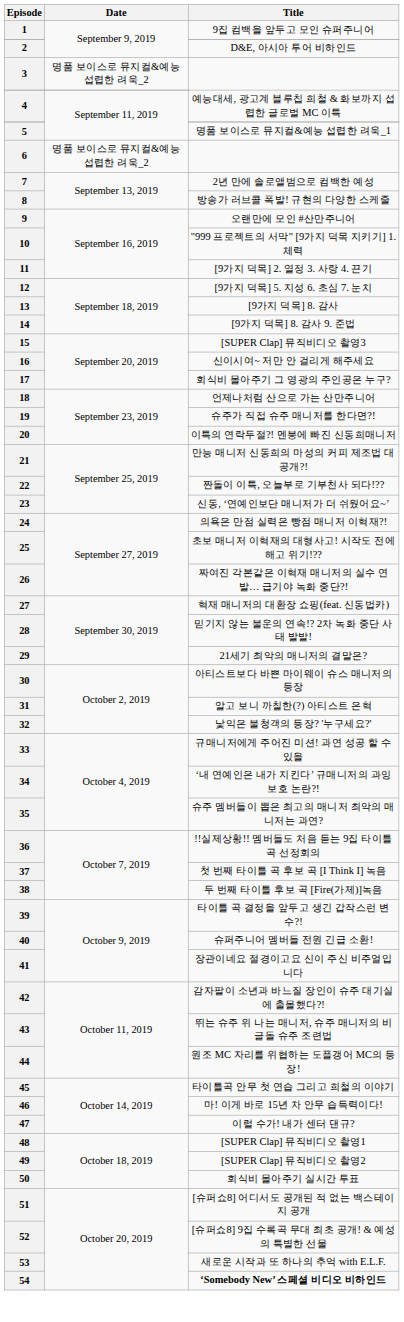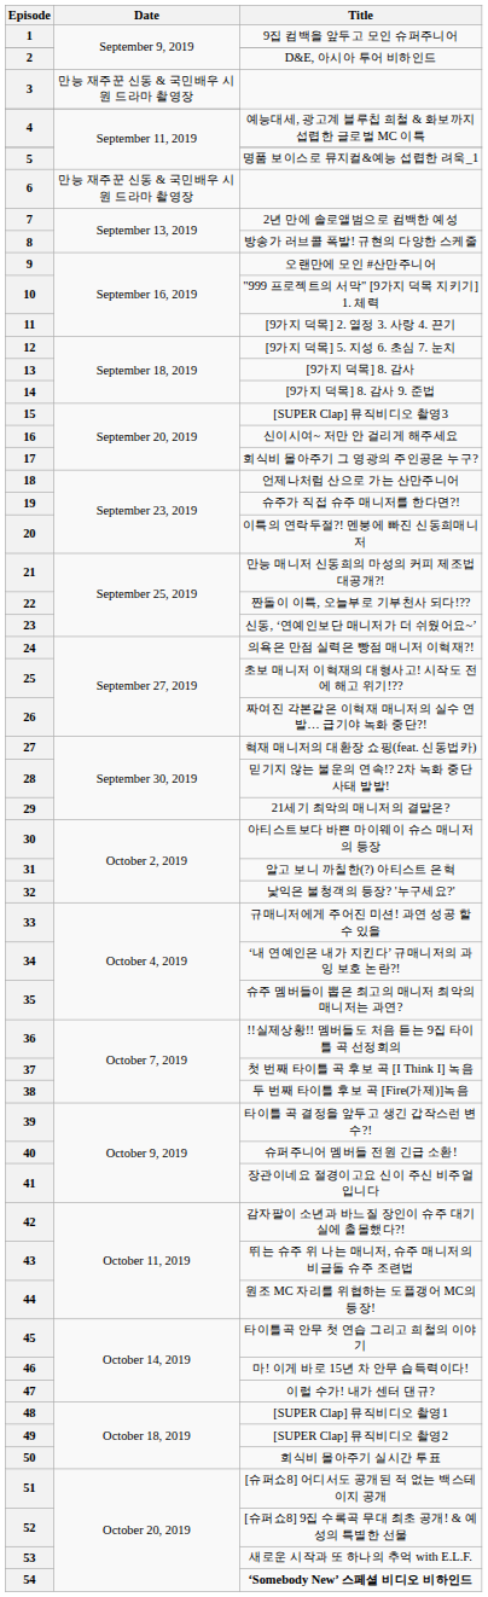 <table class="wikitable" style="text-align:center">
 <tr>
 <th>Episode</th>
 <th>Date</th>
 <th>Title</th>
 </tr>
 <tr>
 <th>1</th>
 <td rowspan="3">September 9, 2019</td>
 <td>9집 컴백을 앞두고 모인 슈퍼주니어</td>
 </tr>
 <tr>
 </tr>
 <tr>
 <th>2</th>
 <td>D&E, 아시아 투어 비하인드</td>
 </tr>
 <tr>
 <th>3</th>
-<td>명품 보이스로 뮤지컬&예능 섭렵한 려욱_2</td>
+<td>만능 재주꾼 신동 & 국민배우 시원 드라마 촬영장</td>
 </tr>
 <tr>
 </tr>
 <tr>
 <th>4</th>
 <td rowspan="3">September 11, 2019</td>
 <td>예능대세, 광고계 블루칩 희철 & 화보까지 섭렵한 글로벌 MC 이특</td>
 </tr>
 <tr>
 </tr>
 <tr>
 <th>5</th>
 <td>명품 보이스로 뮤지컬&예능 섭렵한 려욱_1</td>
 </tr>
 <tr>
 <th>6</th>
-<td>명품 보이스로 뮤지컬&예능 섭렵한 려욱_2</td>
+<td>만능 재주꾼 신동 & 국민배우 시원 드라마 촬영장</td>
 </tr>
 <tr>
 <th>7</th>
 <td rowspan="2">September 13, 2019</td>
 <td>2년 만에 솔로앨범으로 컴백한 예성</td>
 </tr>
 <tr>
 <th>8</th>
 <td>방송가 러브콜 폭발! 규현의 다양한 스케줄</td>
 </tr>
 <tr>
 <th>9</th>
 <td rowspan="3">September 16, 2019</td>
 <td>오랜만에 모인 #산만주니어</td>
 </tr>
 <tr>
 <th>10</th>
 <td>"999 프로젝트의 서막" [9가지 덕목 지키기] 1. 체력</td>
 </tr>
 <tr>
 <th>11</th>
 <td>[9가지 덕목] 2. 열정 3. 사랑 4. 끈기</td>
 </tr>
 <tr>
 <th>12</th>
 <td rowspan="3">September 18, 2019</td>
 <td>[9가지 덕목] 5. 지성 6. 초심 7. 눈치</td>
 </tr>
 <tr>
 <th>13</th>
 <td>[9가지 덕목] 8. 감사</td>
 </tr>
 <tr>
 <th>14</th>
 <td>[9가지 덕목] 8. 감사 9. 준법</td>
 </tr>
 <tr>
 <th>15</th>
 <td rowspan="3">September 20, 2019</td>
 <td>[SUPER Clap] 뮤직비디오 촬영3</td>
 </tr>
 <tr>
 <th>16</th>
 <td>신이시여~ 저만 안 걸리게 해주세요</td>
 </tr>
 <tr>
 <th>17</th>
 <td>회식비 몰아주기 그 영광의 주인공은 누구?</td>
 </tr>
 <tr>
 <th>18</th>
 <td rowspan="3">September 23, 2019</td>
 <td>언제나처럼 산으로 가는 산만주니어</td>
 </tr>
 <tr>
 <th>19</th>
 <td>슈주가 직접 슈주 매니저를 한다면?!</td>
 </tr>
 <tr>
 <th>20</th>
 <td>이특의 연락두절?! 멘붕에 빠진 신동희매니저</td>
 </tr>
 <tr>
 <th>21</th>
 <td rowspan = "3">September 25, 2019</td>
 <td>만능 매니저 신동희의 마성의 커피 제조법 대공개?!</td>
 </tr>
 <tr>
 <th>22</th>
 <td>짠돌이 이특, 오늘부로 기부천사 되다!??</td>
 </tr>
 <tr>
 <th>23</th>
 <td>신동, ‘연예인보단 매니저가 더 쉬웠어요~’</td>
 </tr>
 <tr>
 <th>24</th>
 <td rowspan="3">September 27, 2019</td>
 <td>의욕은 만점 실력은 빵점 매니저 이혁재?!</td>
 </tr>
 <tr>
 <th>25</th>
 <td>초보 매니저 이혁재의 대형사고! 시작도 전에 해고 위기!??</td>
 </tr>
 <tr>
 <th>26</th>
 <td>짜여진 각본같은 이혁재 매니저의 실수 연발… 급기야 녹화 중단?!</td>
 </tr>
 <tr>
 <th>27</th>
 <td rowspan = "3">September 30, 2019</td>
 <td>혁재 매니저의 대환장 쇼핑(feat. 신동법카)</td>
 </tr>
 <tr>
 <th>28</th>
 <td>믿기지 않는 불운의 연속!? 2차 녹화 중단 사태 발발!</td>
 </tr>
 <tr>
 <th>29</th>
 <td>21세기 최악의 매니저의 결말은?</td>
 </tr>
 <tr>
 <th>30</th>
 <td rowspan="3">October 2, 2019</td>
 <td>아티스트보다 바쁜 마이웨이 슈스 매니저의 등장</td>
 </tr>
 <tr>
 <th>31</th>
 <td>알고 보니 까칠한(?) 아티스트 은혁</td>
 </tr>
 <tr>
 <th>32</th>
 <td>낯익은 불청객의 등장? '누구세요?'</td>
 </tr>
 <tr>
 <th>33</th>
 <td rowspan="3">October 4, 2019</td>
 <td>규매니저에게 주어진 미션! 과연 성공 할 수 있을</td>
 </tr>
 <tr>
 <th>34</th>
 <td>‘내 연예인은 내가 지킨다’ 규매니저의 과잉 보호 논란?!</td>
 </tr>
 <tr>
 <th>35</th>
 <td>슈주 멤버들이 뽑은 최고의 매니저 최악의 매니저는 과연?</td>
 </tr>
 <tr>
 <th>36</th>
 <td rowspan="3">October 7, 2019</td>
 <td>!!실제상황!! 멤버들도 처음 듣는 9집 타이틀 곡 선정회의</td>
 </tr>
 <tr>
 <th>37</th>
 <td>첫 번째 타이틀 곡 후보 곡 [I Think I] 녹음</td>
 </tr>
 <tr>
 <th>38</th>
 <td>두 번째 타이틀 후보 곡 [Fire(가제)]녹음</td>
 </tr>
 <tr>
 <th>39</th>
 <td rowspan="3">October 9, 2019</td>
 <td>타이틀 곡 결정을 앞두고 생긴 갑작스런 변수?!</td>
 </tr>
 <tr>
 <th>40</th>
 <td>슈퍼주니어 멤버들 전원 긴급 소환!</td>
 </tr>
 <tr>
 <th>41</th>
 <td>장관이네요 절경이고요 신이 주신 비주얼입니다</td>
 </tr>
 <tr>
 <th>42</th>
 <td rowspan="3">October 11, 2019</td>
 <td>감자팔이 소년과 바느질 장인이 슈주 대기실에 출몰했다?!</td>
 </tr>
 <tr>
 <th>43</th>
 <td>뛰는 슈주 위 나는 매니저, 슈주 매니저의 비글돌 슈주 조련법</td>
 </tr>
 <tr>
 <th>44</th>
 <td>원조 MC 자리를 위협하는 도플갱어 MC의 등장!</td>
 </tr>
 <tr>
 <th>45</th>
 <td rowspan="3">October 14, 2019</td>
 <td>타이틀곡 안무 첫 연습 그리고 희철의 이야기</td>
 </tr>
 <tr>
 <th>46</th>
 <td>마! 이게 바로 15년 차 안무 습득력이다!</td>
 </tr>
 <tr>
 <th>47</th>
 <td>이럴 수가! 내가 센터 댄규?</td>
 </tr>
 <tr>
 <th>48</th>
 <td rowspan="3">October 18, 2019</td>
 <td>[SUPER Clap] 뮤직비디오 촬영1</td>
 </tr>
 <tr>
 <th>49</th>
 <td>[SUPER Clap] 뮤직비디오 촬영2</td>
 </tr>
 <tr>
 <th>50</th>
 <td>회식비 몰아주기 실시간 투표</td>
 </tr>
 <tr>
 <th>51</th>
 <td rowspan="4">October 20, 2019</td>
 <td>[슈퍼쇼8] 어디서도 공개된 적 없는 백스테이지 공개</td>
 </tr>
 <tr>
 <th>52</th>
 <td>[슈퍼쇼8] 9집 수록곡 무대 최초 공개! & 예성의 특별한 선물</td>
 </tr>
 <tr>
 <th>53</th>
 <td>새로운 시작과 또 하나의 추억 with E.L.F.</td>
 </tr>
 <tr>
 <th>54</th>
 <td><strong>‘Somebody New’ 스페셜 비디오 비하인드</strong></td>
 </tr>
 </table>
